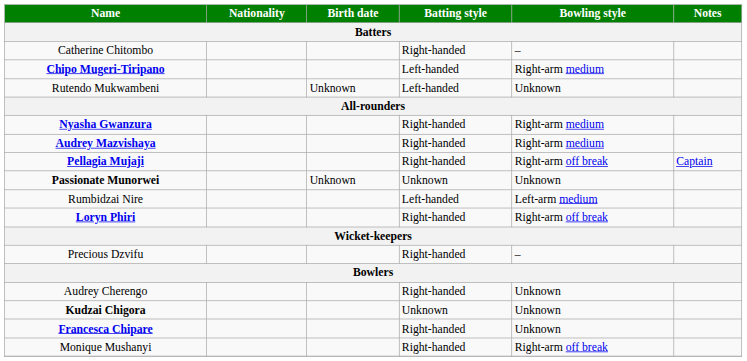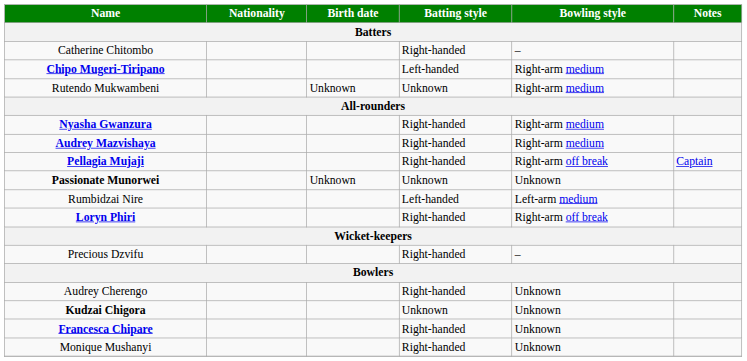 <table class="wikitable"  style="width:80%;">
 <tr>
 <th style="background:#008000; color:white">Name</th>
 <th style="background:#008000; color:white">Nationality</th>
 <th style="background:#008000; color:white">Birth date</th>
 <th style="background:#008000; color:white">Batting style</th>
 <th style="background:#008000; color:white">Bowling style</th>
 <th style="background:#008000; color:white">Notes</th>
 </tr>
 <tr>
 <th colspan="6">Batters</th>
 </tr>
 <tr>
 <td style="text-align:center">Catherine Chitombo</td>
 <td style="text-align:center"></td>
 <td></td>
 <td>Right-handed</td>
 <td>–</td>
 <td></td>
 </tr>
 <tr>
 <td style="text-align:center"><strong><a href='#'>Chipo Mugeri-Tiripano</a></strong></td>
 <td style="text-align:center"></td>
 <td></td>
 <td>Left-handed</td>
 <td>Right-arm <a href='#'>medium</a></td>
 <td></td>
 </tr>
 <tr>
 <td style="text-align:center">Rutendo Mukwambeni</td>
 <td style="text-align:center"></td>
 <td>Unknown</td>
-<td>Left-handed</td>
 <td>Unknown</td>
+<td>Right-arm <a href='#'>medium</a></td>
 <td></td>
 </tr>
 <tr>
 <th colspan="6">All-rounders</th>
 </tr>
 <tr>
 <td style="text-align:center"><strong><a href='#'>Nyasha Gwanzura</a></strong></td>
 <td style="text-align:center"></td>
 <td></td>
 <td>Right-handed</td>
 <td>Right-arm <a href='#'>medium</a></td>
 <td></td>
 </tr>
 <tr>
 <td style="text-align:center"><strong><a href='#'>Audrey Mazvishaya</a></strong></td>
 <td style="text-align:center"></td>
 <td></td>
 <td>Right-handed</td>
 <td>Right-arm <a href='#'>medium</a></td>
 <td></td>
 </tr>
 <tr>
 <td style="text-align:center"><strong><a href='#'>Pellagia Mujaji</a></strong></td>
 <td style="text-align:center"></td>
 <td></td>
 <td>Right-handed</td>
 <td>Right-arm <a href='#'>off break</a></td>
 <td><a href='#'>Captain</a></td>
 </tr>
 <tr>
 <td style="text-align:center"><strong>Passionate Munorwei</strong></td>
 <td style="text-align:center"></td>
 <td>Unknown</td>
 <td>Unknown</td>
 <td>Unknown</td>
 <td></td>
 </tr>
 <tr>
 <td style="text-align:center">Rumbidzai Nire</td>
 <td style="text-align:center"></td>
 <td></td>
 <td>Left-handed</td>
 <td>Left-arm <a href='#'>medium</a></td>
 <td></td>
 </tr>
 <tr>
 <td style="text-align:center"><strong><a href='#'>Loryn Phiri</a></strong></td>
 <td style="text-align:center"></td>
 <td></td>
 <td>Right-handed</td>
 <td>Right-arm <a href='#'>off break</a></td>
 <td></td>
 </tr>
 <tr>
 <th colspan="6">Wicket-keepers</th>
 </tr>
 <tr>
 <td style="text-align:center">Precious Dzvifu</td>
 <td style="text-align:center"></td>
 <td></td>
 <td>Right-handed</td>
 <td>–</td>
 <td></td>
 </tr>
 <tr>
 <th colspan="6">Bowlers</th>
 </tr>
 <tr>
 <td style="text-align:center">Audrey Cherengo</td>
 <td style="text-align:center"></td>
 <td></td>
 <td>Right-handed</td>
 <td>Unknown</td>
 <td></td>
 </tr>
 <tr>
 <td style="text-align:center"><strong>Kudzai Chigora</strong></td>
 <td style="text-align:center"></td>
 <td></td>
 <td>Unknown</td>
 <td>Unknown</td>
 <td></td>
 </tr>
 <tr>
 <td style="text-align:center"><strong><a href='#'>Francesca Chipare</a></strong></td>
 <td style="text-align:center"></td>
 <td></td>
 <td>Right-handed</td>
 <td>Unknown</td>
 <td></td>
 </tr>
 <tr>
 <td style="text-align:center">Monique Mushanyi</td>
 <td style="text-align:center"></td>
 <td></td>
 <td>Right-handed</td>
-<td>Right-arm <a href='#'>off break</a></td>
+<td>Unknown</td>
 <td></td>
 </tr>
 <tr>
 </tr>
 </table>
